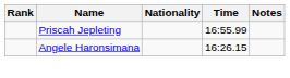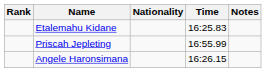 <table class="wikitable sortable" style="text-align:center">
 <tr>
 <th>Rank</th>
 <th>Name</th>
 <th>Nationality</th>
 <th>Time</th>
 <th>Notes</th>
+</tr>
+<tr>
+<td></td>
+<td align=left><a href='#'>Etalemahu Kidane</a></td>
+<td align=left></td>
+<td>16:25.83</td>
+<td></td>
 </tr>
 <tr>
 <td></td>
 <td align=left><a href='#'>Priscah Jepleting</a></td>
 <td align=left></td>
 <td>16:55.99</td>
 <td></td>
 </tr>
 <tr>
 <td></td>
 <td align=left><a href='#'>Angele Haronsimana</a></td>
 <td align=left></td>
 <td>16:26.15</td>
 <td></td>
 </tr>
 </table>
